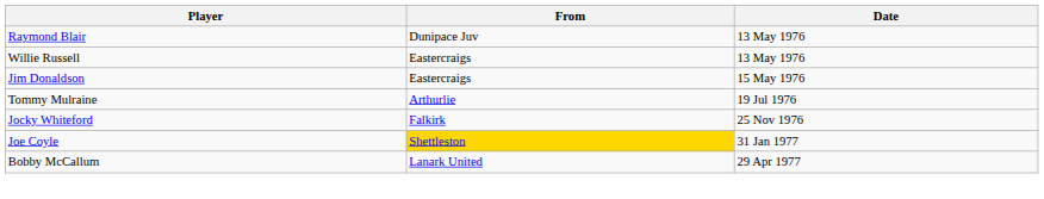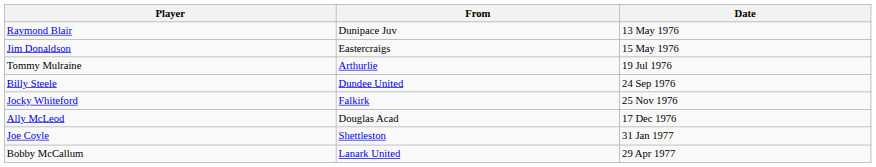 <table class="wikitable" style="text-align:center; font-size:95%;width:98%; text-align:left">
 <tr>
 <th>Player</th>
 <th>From</th>
 <th>Date</th>
 </tr>
 <tr>
 <td> <a href='#'>Raymond Blair</a></td>
 <td> Dunipace Juv</td>
-<td>13 May 1976</td>
-</tr>
-<tr>
-<td> Willie Russell</td>
-<td> Eastercraigs</td>
 <td>13 May 1976</td>
 </tr>
 <tr>
 <td> <a href='#'>Jim Donaldson</a></td>
 <td> Eastercraigs</td>
 <td>15 May 1976</td>
 </tr>
 <tr>
 <td> Tommy Mulraine</td>
 <td> <a href='#'>Arthurlie</a></td>
 <td>19 Jul 1976</td>
 </tr>
 <tr>
+<td> <a href='#'>Billy Steele</a></td>
+<td> <a href='#'>Dundee United</a></td>
+<td>24 Sep 1976</td>
+</tr>
+<tr>
 <td> <a href='#'>Jocky Whiteford</a></td>
 <td> <a href='#'>Falkirk</a></td>
 <td>25 Nov 1976</td>
 </tr>
 <tr>
+<td> <a href='#'>Ally McLeod</a></td>
+<td> Douglas Acad</td>
+<td>17 Dec 1976</td>
+</tr>
+<tr>
 <td> <a href='#'>Joe Coyle</a></td>
-<td style="background: gold;"> <a href='#'>Shettleston</a></td>
+<td> <a href='#'>Shettleston</a></td>
 <td>31 Jan 1977</td>
 </tr>
 <tr>
 <td> Bobby McCallum</td>
 <td> <a href='#'>Lanark United</a></td>
 <td>29 Apr 1977</td>
 </tr>
 </table>
